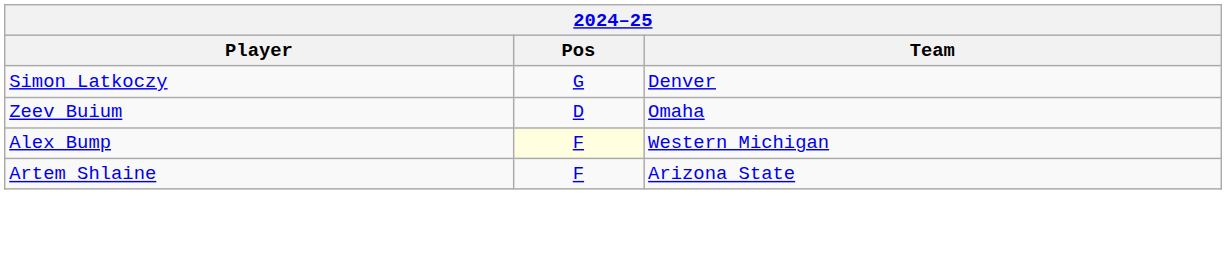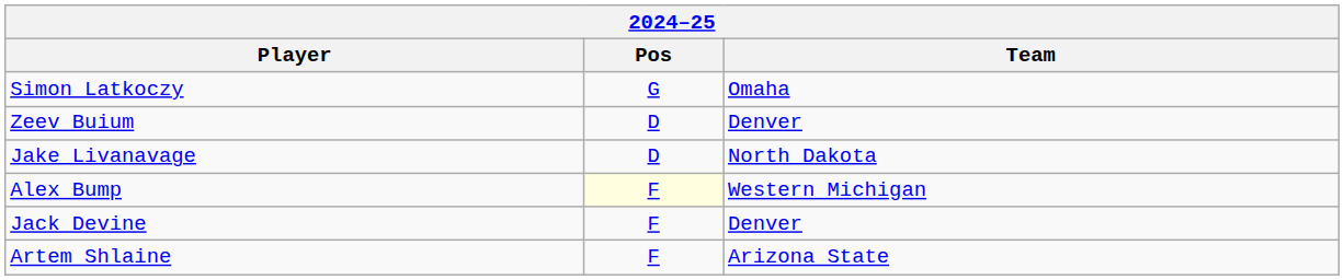 <table class="wikitable" width=95%>
 <tr>
 <th colspan=3><a href='#'>2024–25</a></th>
 </tr>
 <tr>
 <th>Player</th>
 <th>Pos</th>
 <th>Team</th>
 </tr>
 <tr>
 <td><a href='#'>Simon Latkoczy</a></td>
 <td align=center><a href='#'>G</a></td>
-<td><a href='#'>Denver</a></td>
+<td><a href='#'>Omaha</a></td>
 </tr>
 <tr>
 <td><a href='#'>Zeev Buium</a></td>
 <td align=center><a href='#'>D</a></td>
-<td><a href='#'>Omaha</a></td>
+<td><a href='#'>Denver</a></td>
+</tr>
+<tr>
+<td><a href='#'>Jake Livanavage</a></td>
+<td align=center><a href='#'>D</a></td>
+<td><a href='#'>North Dakota</a></td>
 </tr>
 <tr>
 <td><a href='#'>Alex Bump</a></td>
 <td align=center style="background: lightyellow;"><a href='#'>F</a></td>
 <td><a href='#'>Western Michigan</a></td>
 </tr>
 <tr>
+<td><a href='#'>Jack Devine</a></td>
+<td align=center><a href='#'>F</a></td>
+<td><a href='#'>Denver</a></td>
+</tr>
+<tr>
 <td><a href='#'>Artem Shlaine</a></td>
 <td align=center><a href='#'>F</a></td>
 <td><a href='#'>Arizona State</a></td>
 </tr>
 </table>
